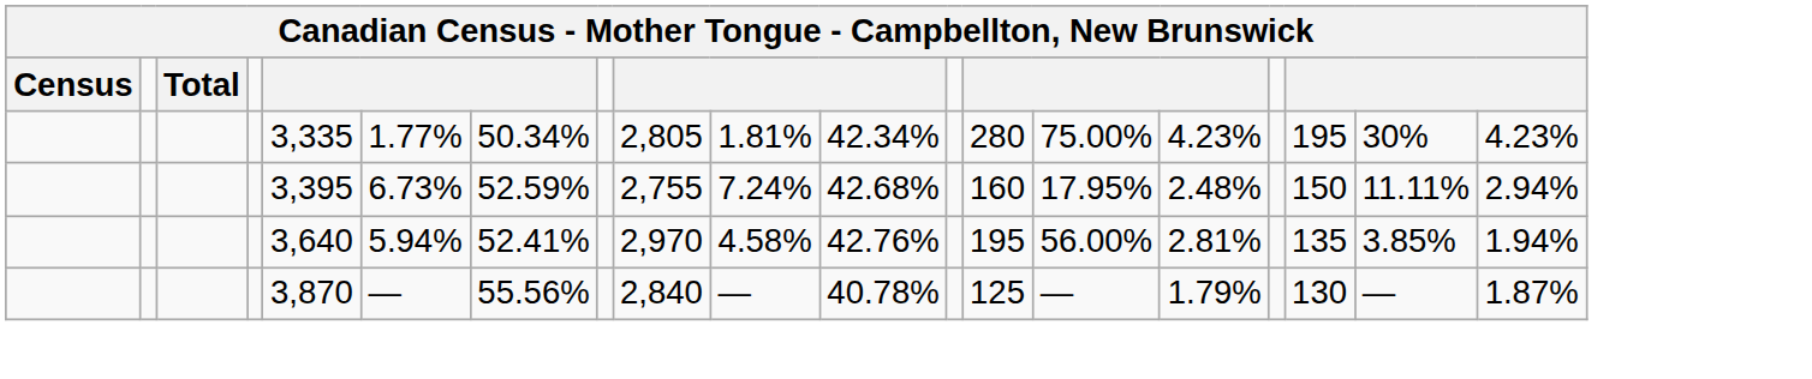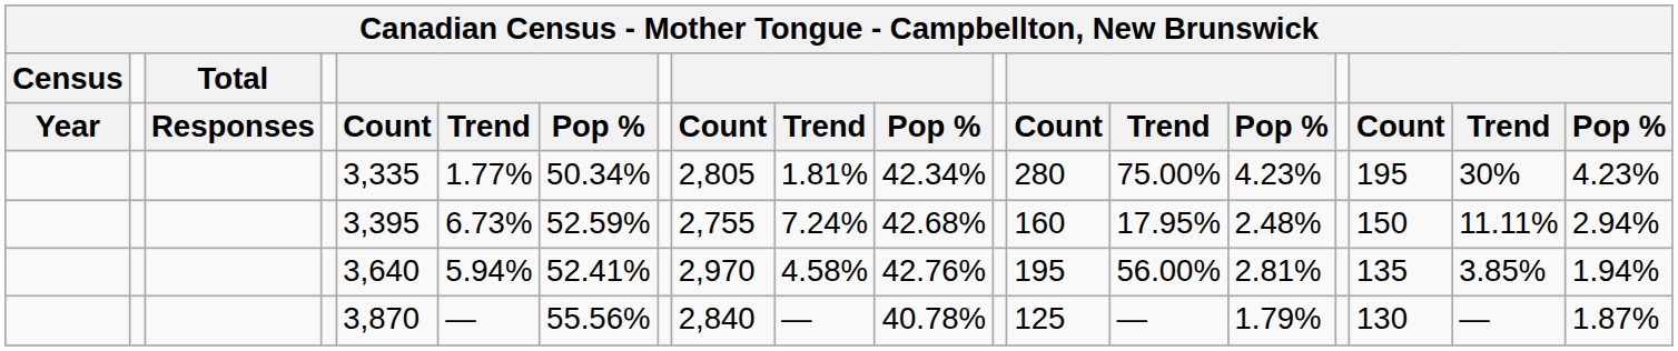 <table class="wikitable">
 <tr>
 <th colspan="19">Canadian Census - Mother Tongue - Campbellton, New Brunswick</th>
 </tr>
 <tr>
 <th>Census</th>
 <td></td>
 <th>Total</th>
 <td colspan="1"></td>
 <th colspan="3"></th>
 <td colspan="1"></td>
 <th colspan="3"></th>
 <td colspan="1"></td>
 <th colspan="3"></th>
 <td colspan="1"></td>
 <th colspan="3"></th>
+</tr>
+<tr>
+<th>Year</th>
+<td></td>
+<th>Responses</th>
+<td></td>
+<th>Count</th>
+<th>Trend</th>
+<th>Pop %</th>
+<td></td>
+<th>Count</th>
+<th>Trend</th>
+<th>Pop %</th>
+<td></td>
+<th>Count</th>
+<th>Trend</th>
+<th>Pop %</th>
+<td></td>
+<th>Count</th>
+<th>Trend</th>
+<th>Pop %</th>
 </tr>
 <tr>
 <td></td>
 <td></td>
 <td></td>
 <td></td>
 <td>3,335</td>
 <td> 1.77%</td>
 <td>50.34%</td>
 <td></td>
 <td>2,805</td>
 <td> 1.81%</td>
 <td>42.34%</td>
 <td></td>
 <td>280</td>
 <td> 75.00%</td>
 <td>4.23%</td>
 <td></td>
 <td>195</td>
 <td> 30%</td>
 <td>4.23%</td>
 </tr>
 <tr>
 <td></td>
 <td></td>
 <td></td>
 <td></td>
 <td>3,395</td>
 <td> 6.73%</td>
 <td>52.59%</td>
 <td></td>
 <td>2,755</td>
 <td> 7.24%</td>
 <td>42.68%</td>
 <td></td>
 <td>160</td>
 <td> 17.95%</td>
 <td>2.48%</td>
 <td></td>
 <td>150</td>
 <td> 11.11%</td>
 <td>2.94%</td>
 </tr>
 <tr>
 <td></td>
 <td></td>
 <td></td>
 <td></td>
 <td>3,640</td>
 <td> 5.94%</td>
 <td>52.41%</td>
 <td></td>
 <td>2,970</td>
 <td> 4.58%</td>
 <td>42.76%</td>
 <td></td>
 <td>195</td>
 <td> 56.00%</td>
 <td>2.81%</td>
 <td></td>
 <td>135</td>
 <td> 3.85%</td>
 <td>1.94%</td>
 </tr>
 <tr>
 <td></td>
 <td></td>
 <td></td>
 <td></td>
 <td>3,870</td>
 <td>—</td>
 <td>55.56%</td>
 <td></td>
 <td>2,840</td>
 <td>—</td>
 <td>40.78%</td>
 <td></td>
 <td>125</td>
 <td>—</td>
 <td>1.79%</td>
 <td></td>
 <td>130</td>
 <td>—</td>
 <td>1.87%</td>
 </tr>
 </table>
